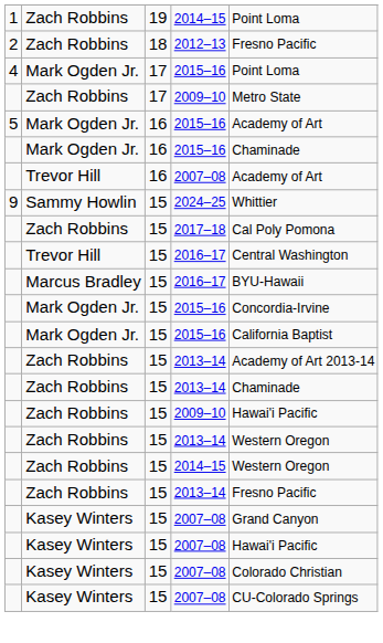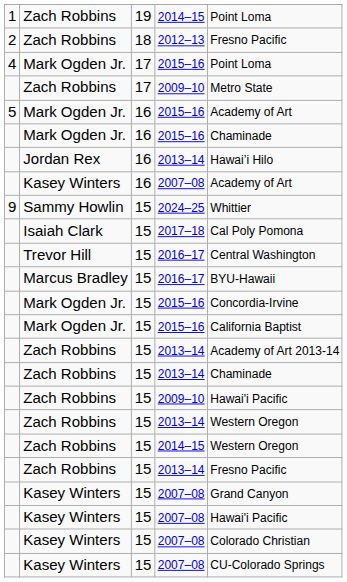 <table class="wikitable">
 <tr>
 </tr>
 <tr>
 <td>1</td>
 <td>Zach Robbins</td>
 <td>19</td>
 <td style="font-size:80%;"><a href='#'>2014–15</a></td>
 <td style="font-size:80%;">Point Loma</td>
 </tr>
 <tr>
 <td>2</td>
 <td>Zach Robbins</td>
 <td>18</td>
 <td style="font-size:80%;"><a href='#'>2012–13</a></td>
 <td style="font-size:80%;">Fresno Pacific</td>
 </tr>
 <tr>
 <td>4</td>
 <td>Mark Ogden Jr.</td>
 <td>17</td>
 <td style="font-size:80%;"><a href='#'>2015–16</a></td>
 <td style="font-size:80%;">Point Loma</td>
 </tr>
 <tr>
 <td></td>
 <td>Zach Robbins</td>
 <td>17</td>
 <td style="font-size:80%;"><a href='#'>2009–10</a></td>
 <td style="font-size:80%;">Metro State</td>
 </tr>
 <tr>
 <td>5</td>
 <td>Mark Ogden Jr.</td>
 <td>16</td>
 <td style="font-size:80%;"><a href='#'>2015–16</a></td>
 <td style="font-size:80%;">Academy of Art</td>
 </tr>
 <tr>
 <td></td>
 <td>Mark Ogden Jr.</td>
 <td>16</td>
 <td style="font-size:80%;"><a href='#'>2015–16</a></td>
 <td style="font-size:80%;">Chaminade</td>
 </tr>
 <tr>
 <td></td>
-<td>Trevor Hill</td>
+<td>Jordan Rex</td>
+<td>16</td>
+<td style="font-size:80%;"><a href='#'>2013–14</a></td>
+<td style="font-size:80%;">Hawai’i Hilo</td>
+</tr>
+<tr>
+<td></td>
+<td>Kasey Winters</td>
 <td>16</td>
 <td style="font-size:80%;"><a href='#'>2007–08</a></td>
 <td style="font-size:80%;">Academy of Art</td>
 </tr>
 <tr>
 <td>9</td>
 <td>Sammy Howlin</td>
 <td>15</td>
 <td style="font-size:80%;"><a href='#'>2024–25</a></td>
 <td style="font-size:80%;">Whittier</td>
 </tr>
 <tr>
 <td></td>
-<td>Zach Robbins</td>
+<td>Isaiah Clark</td>
 <td>15</td>
 <td style="font-size:80%;"><a href='#'>2017–18</a></td>
 <td style="font-size:80%;">Cal Poly Pomona</td>
 </tr>
 <tr>
 <td></td>
 <td>Trevor Hill</td>
 <td>15</td>
 <td style="font-size:80%;"><a href='#'>2016–17</a></td>
 <td style="font-size:80%;">Central Washington</td>
 </tr>
 <tr>
 <td></td>
 <td>Marcus Bradley</td>
 <td>15</td>
 <td style="font-size:80%;"><a href='#'>2016–17</a></td>
 <td style="font-size:80%;">BYU-Hawaii</td>
 </tr>
 <tr>
 <td></td>
 <td>Mark Ogden Jr.</td>
 <td>15</td>
 <td style="font-size:80%;"><a href='#'>2015–16</a></td>
 <td style="font-size:80%;">Concordia-Irvine</td>
 </tr>
 <tr>
 <td></td>
 <td>Mark Ogden Jr.</td>
 <td>15</td>
 <td style="font-size:80%;"><a href='#'>2015–16</a></td>
 <td style="font-size:80%;">California Baptist</td>
 </tr>
 <tr>
 <td></td>
 <td>Zach Robbins</td>
 <td>15</td>
 <td style="font-size:80%;"><a href='#'>2013–14</a></td>
 <td style="font-size:80%;">Academy of Art 2013-14</td>
 </tr>
 <tr>
 <td></td>
 <td>Zach Robbins</td>
 <td>15</td>
 <td style="font-size:80%;"><a href='#'>2013–14</a></td>
 <td style="font-size:80%;">Chaminade</td>
 </tr>
 <tr>
 <td></td>
 <td>Zach Robbins</td>
 <td>15</td>
 <td style="font-size:80%;"><a href='#'>2009–10</a></td>
 <td style="font-size:80%;">Hawai'i Pacific</td>
 </tr>
 <tr>
 <td></td>
 <td>Zach Robbins</td>
 <td>15</td>
 <td style="font-size:80%;"><a href='#'>2013–14</a></td>
 <td style="font-size:80%;">Western Oregon</td>
 </tr>
 <tr>
 <td></td>
 <td>Zach Robbins</td>
 <td>15</td>
 <td style="font-size:80%;"><a href='#'>2014–15</a></td>
 <td style="font-size:80%;">Western Oregon</td>
 </tr>
 <tr>
 <td></td>
 <td>Zach Robbins</td>
 <td>15</td>
 <td style="font-size:80%;"><a href='#'>2013–14</a></td>
 <td style="font-size:80%;">Fresno Pacific</td>
 </tr>
 <tr>
 <td></td>
 <td>Kasey Winters</td>
 <td>15</td>
 <td style="font-size:80%;"><a href='#'>2007–08</a></td>
 <td style="font-size:80%;">Grand Canyon</td>
 </tr>
 <tr>
 <td></td>
 <td>Kasey Winters</td>
 <td>15</td>
 <td style="font-size:80%;"><a href='#'>2007–08</a></td>
 <td style="font-size:80%;">Hawai'i Pacific</td>
 </tr>
 <tr>
 <td></td>
 <td>Kasey Winters</td>
 <td>15</td>
 <td style="font-size:80%;"><a href='#'>2007–08</a></td>
 <td style="font-size:80%;">Colorado Christian</td>
 </tr>
 <tr>
 <td></td>
 <td>Kasey Winters</td>
 <td>15</td>
 <td style="font-size:80%;"><a href='#'>2007–08</a></td>
 <td style="font-size:80%;">CU-Colorado Springs</td>
 </tr>
 </table>
